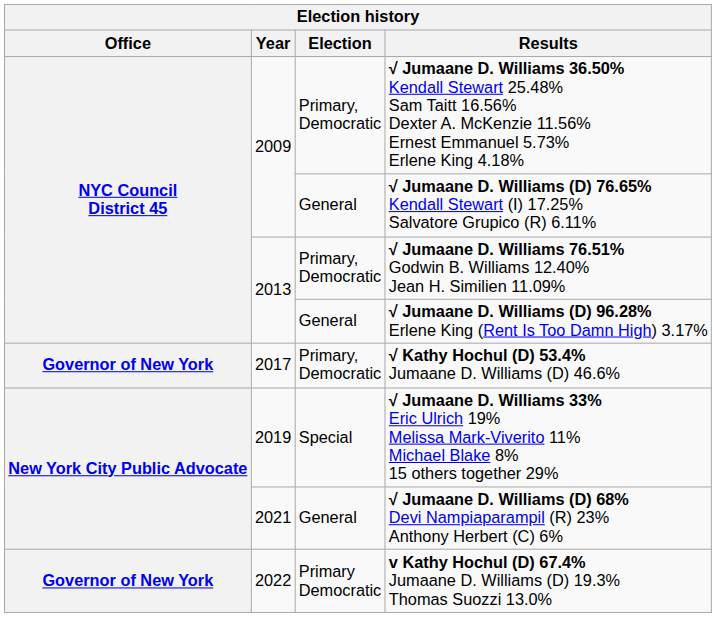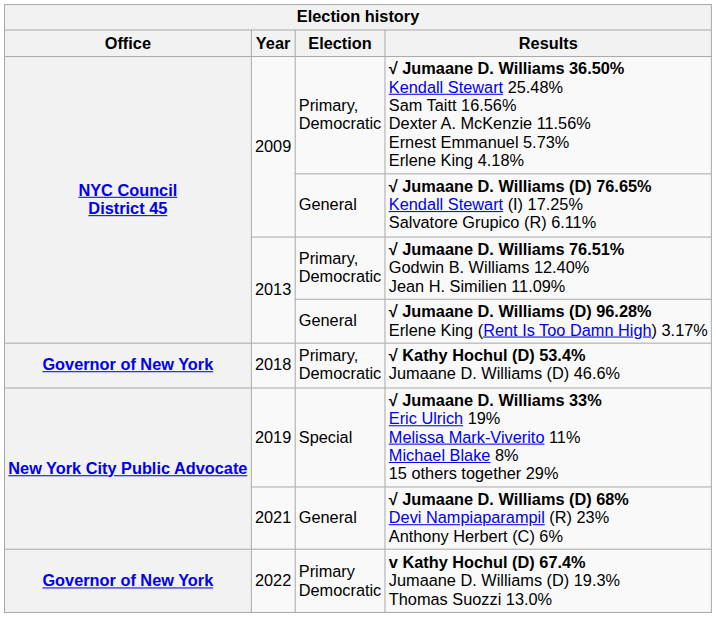 <table class="wikitable collapsible">
 <tr valign=bottom>
 <th colspan=4>Election history</th>
 </tr>
 <tr valign=bottom>
 <th>Office</th>
 <th>Year</th>
 <th>Election</th>
 <th>Results</th>
 </tr>
 <tr>
 <th rowspan="4"><a href='#'>NYC Council<br>District 45</a></th>
 <td rowspan="2">2009</td>
 <td>Primary,<br>Democratic</td>
 <td><strong>√ Jumaane D. Williams 36.50%</strong><br><a href='#'>Kendall Stewart</a> 25.48%<br>Sam Taitt 16.56%<br>Dexter A. McKenzie 11.56%<br>Ernest Emmanuel 5.73%<br>Erlene King 4.18%</td>
 </tr>
 <tr>
 <td>General</td>
 <td><strong>√ Jumaane D. Williams (D) 76.65%</strong><br><a href='#'>Kendall Stewart</a> (I) 17.25%<br>Salvatore Grupico (R) 6.11%</td>
 </tr>
 <tr>
 <td rowspan="2">2013</td>
 <td>Primary,<br>Democratic</td>
 <td><strong>√ Jumaane D. Williams 76.51%</strong><br>Godwin B. Williams 12.40%<br>Jean H. Similien 11.09%</td>
 </tr>
 <tr>
 <td>General</td>
 <td><strong>√ Jumaane D. Williams (D) 96.28%</strong><br>Erlene King (<a href='#'>Rent Is Too Damn High</a>) 3.17%</td>
 </tr>
 <tr>
 <th><a href='#'>Governor of New York</a></th>
-<td>2017</td>
+<td>2018</td>
 <td>Primary,<br>Democratic</td>
 <td><strong>√ Kathy Hochul (D) 53.4%</strong><br>Jumaane D. Williams (D) 46.6%</td>
 </tr>
 <tr>
 <th rowspan="2"><a href='#'>New York City Public Advocate</a></th>
 <td>2019</td>
 <td>Special</td>
 <td><strong>√ Jumaane D. Williams 33%</strong><br><a href='#'>Eric Ulrich</a> 19%<br><a href='#'>Melissa Mark-Viverito</a> 11%<br><a href='#'>Michael Blake</a> 8%<br>15 others together 29%</td>
 </tr>
 <tr>
 <td>2021</td>
 <td>General</td>
 <td><strong>√ Jumaane D. Williams (D) 68%</strong><br><a href='#'>Devi Nampiaparampil</a> (R) 23%<br>Anthony Herbert (C) 6%</td>
 </tr>
 <tr>
 <th><a href='#'>Governor of New York</a></th>
 <td>2022</td>
 <td>Primary<br>Democratic</td>
 <td><strong>v Kathy Hochul (D) 67.4%</strong><br>Jumaane D. Williams (D) 19.3% <br>Thomas Suozzi 13.0%</td>
 </tr>
 </table>
